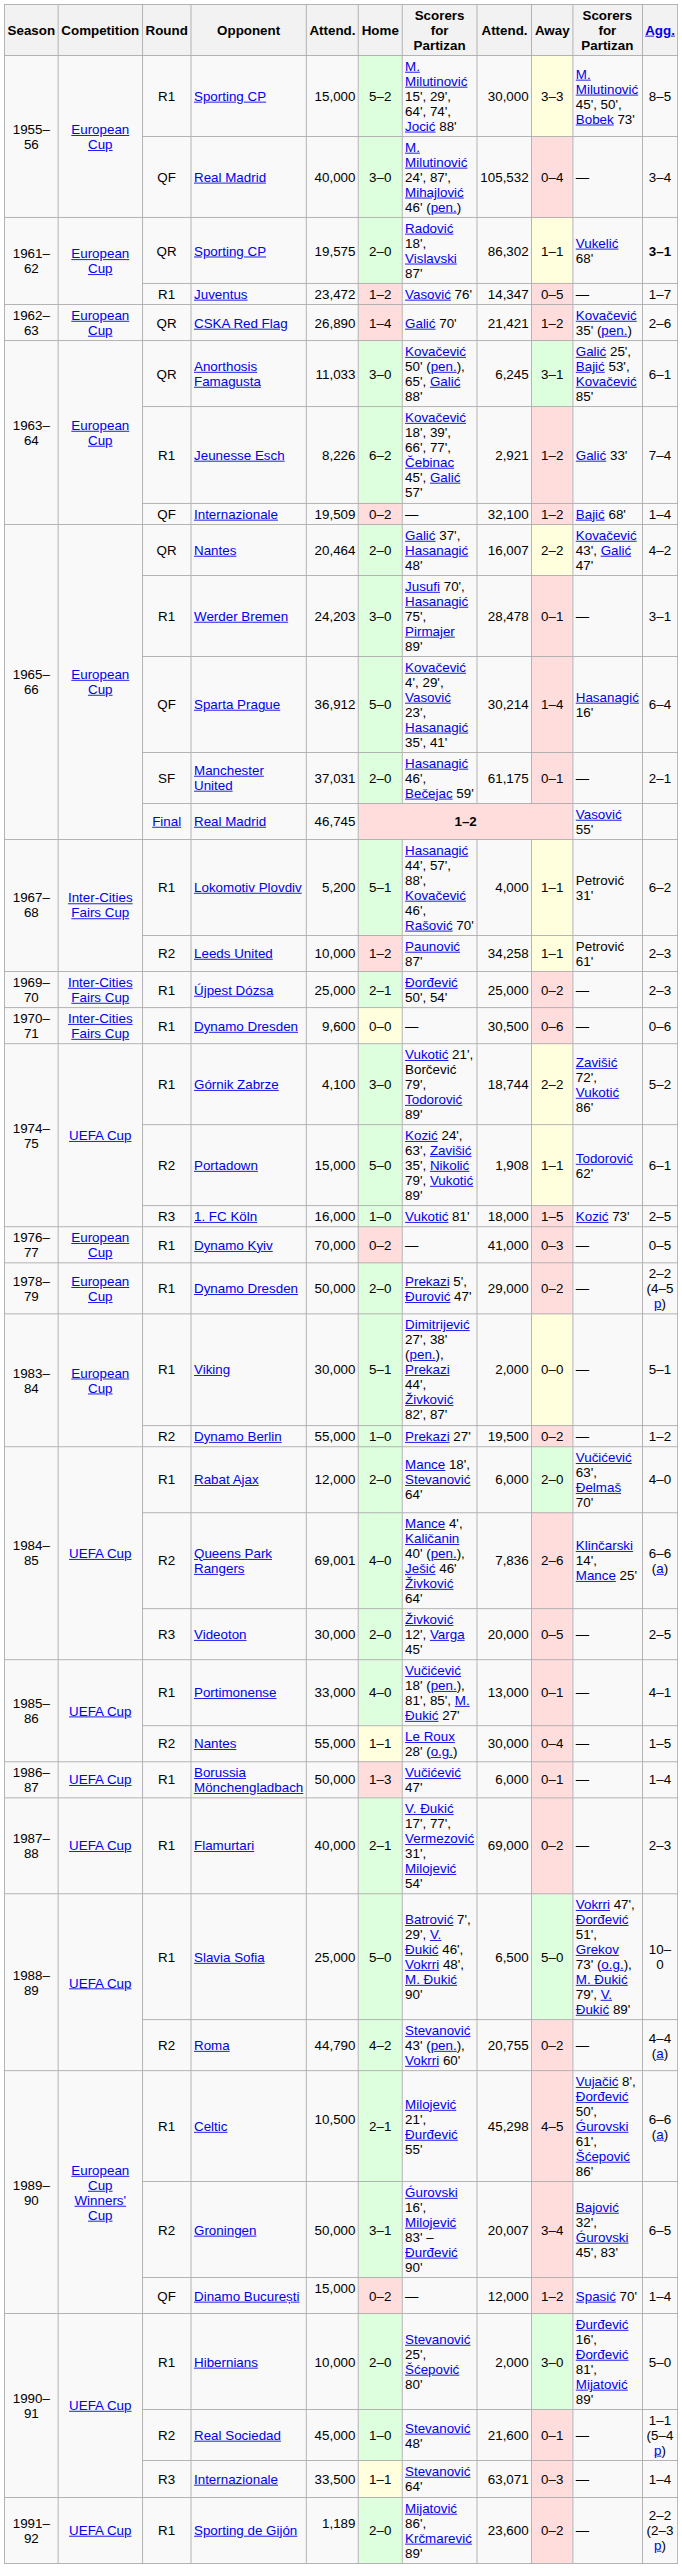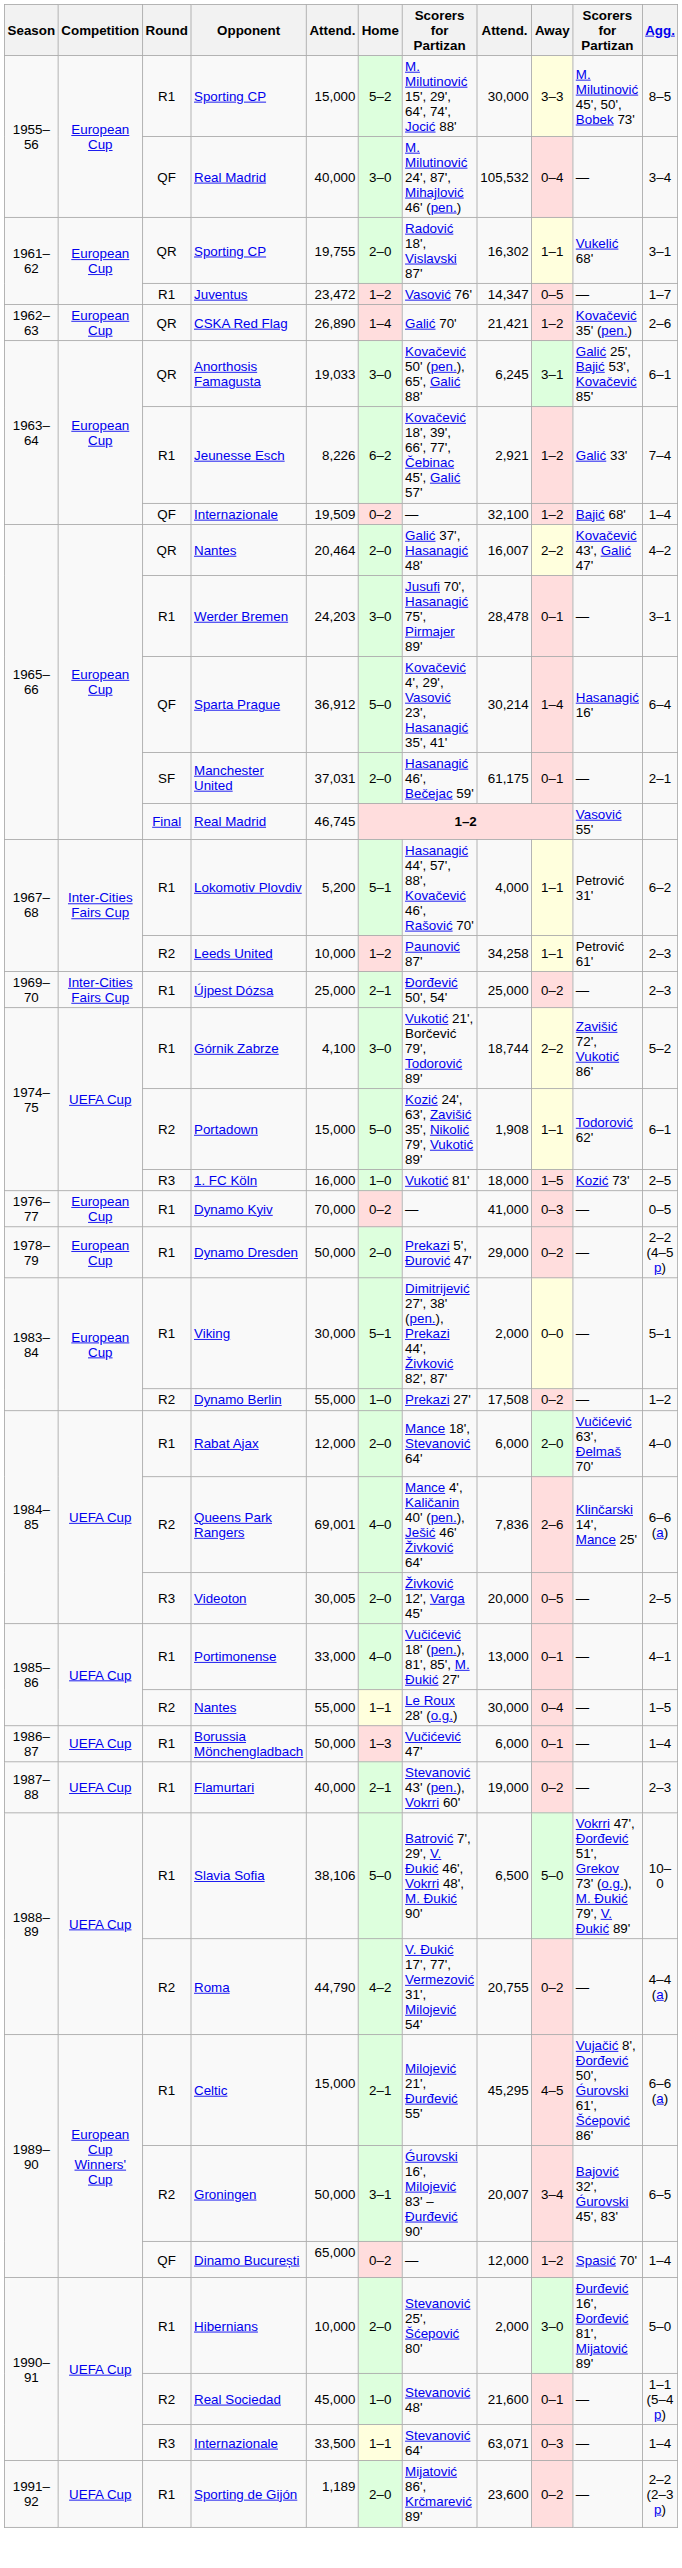 <table class="wikitable" style="font-size:95%; text-align: center;">
 <tr>
 <th width="60">Season</th>
 <th width="150">Competition</th>
 <th width="30">Round</th>
 <th width="150">Opponent</th>
 <th width="50">Attend.</th>
 <th width="30">Home</th>
 <th width="290">Scorers for Partizan</th>
 <th width="50">Attend.</th>
 <th width="30">Away</th>
 <th width="290">Scorers for Partizan</th>
 <th width="75"><a href='#'>Agg.</a></th>
 </tr>
 <tr>
 <td rowspan=2>1955–56</td>
 <td rowspan=2><a href='#'>European Cup</a></td>
 <td>R1</td>
 <td align="left"> <a href='#'>Sporting CP</a></td>
 <td align="right">15,000</td>
 <td bgcolor="#ddffdd">5–2</td>
 <td align="left"><a href='#'>M. Milutinović</a> 15', 29', 64', 74', <a href='#'>Jocić</a> 88'</td>
 <td align="right">30,000</td>
 <td bgcolor="#ffffdd">3–3</td>
 <td align="left"><a href='#'>M. Milutinović</a> 45', 50', <a href='#'>Bobek</a> 73'</td>
 <td>8–5</td>
 </tr>
 <tr>
 <td>QF</td>
 <td align="left"> <a href='#'>Real Madrid</a></td>
 <td align="right">40,000</td>
 <td bgcolor="#ddffdd">3–0</td>
 <td align="left"><a href='#'>M. Milutinović</a> 24', 87', <a href='#'>Mihajlović</a> 46' (<a href='#'>pen.</a>)</td>
 <td align="right">105,532</td>
 <td bgcolor="#ffdddd">0–4</td>
 <td align="left">—</td>
 <td>3–4</td>
 </tr>
 <tr>
 <td rowspan=2>1961–62</td>
 <td rowspan=2><a href='#'>European Cup</a></td>
 <td>QR</td>
 <td align="left"> <a href='#'>Sporting CP</a></td>
-<td align="right">19,575</td>
+<td align="right">19,755</td>
 <td bgcolor="#ddffdd">2–0</td>
 <td align="left"><a href='#'>Radović</a> 18', <a href='#'>Vislavski</a> 87'</td>
-<td align="right">86,302</td>
+<td align="right">16,302</td>
 <td bgcolor="#ffffdd">1–1</td>
 <td align="left"><a href='#'>Vukelić</a> 68'</td>
-<td><strong>3–1</strong></td>
+<td>3–1</td>
 </tr>
 <tr>
 <td>R1</td>
 <td align="left"> <a href='#'>Juventus</a></td>
 <td align="right">23,472</td>
 <td bgcolor="#ffdddd">1–2</td>
 <td align="left"><a href='#'>Vasović</a> 76'</td>
 <td align="right">14,347</td>
 <td bgcolor="#ffdddd">0–5</td>
 <td align="left">—</td>
 <td>1–7</td>
 </tr>
 <tr>
 <td rowspan=1>1962–63</td>
 <td rowspan=1><a href='#'>European Cup</a></td>
 <td>QR</td>
 <td align="left"> <a href='#'>CSKA Red Flag</a></td>
 <td align="right">26,890</td>
 <td bgcolor="#ffdddd">1–4</td>
 <td align="left"><a href='#'>Galić</a> 70'</td>
 <td align="right">21,421</td>
 <td bgcolor="#ffdddd">1–2</td>
 <td align="left"><a href='#'>Kovačević</a> 35' (<a href='#'>pen.</a>)</td>
 <td>2–6</td>
 </tr>
 <tr>
 <td rowspan=3>1963–64</td>
 <td rowspan=3><a href='#'>European Cup</a></td>
 <td>QR</td>
 <td align="left"> <a href='#'>Anorthosis Famagusta</a></td>
-<td align="right">11,033</td>
+<td align="right">19,033</td>
 <td bgcolor="#ddffdd">3–0</td>
 <td align="left"><a href='#'>Kovačević</a> 50' (<a href='#'>pen.</a>), 65', <a href='#'>Galić</a> 88'</td>
 <td align="right">6,245</td>
 <td bgcolor="#ddffdd">3–1</td>
 <td align="left"><a href='#'>Galić</a> 25', <a href='#'>Bajić</a> 53', <a href='#'>Kovačević</a> 85'</td>
 <td>6–1</td>
 </tr>
 <tr>
 <td>R1</td>
 <td align="left"> <a href='#'>Jeunesse Esch</a></td>
 <td align="right">8,226</td>
 <td bgcolor="#ddffdd">6–2</td>
 <td align="left"><a href='#'>Kovačević</a> 18', 39', 66', 77', <a href='#'>Čebinac</a> 45', <a href='#'>Galić</a> 57'</td>
 <td align="right">2,921</td>
 <td bgcolor="#ffdddd">1–2</td>
 <td align="left"><a href='#'>Galić</a> 33'</td>
 <td>7–4</td>
 </tr>
 <tr>
 <td>QF</td>
 <td align="left"> <a href='#'>Internazionale</a></td>
 <td align="right">19,509</td>
 <td bgcolor="#ffdddd">0–2</td>
 <td align="left">—</td>
 <td align="right">32,100</td>
 <td bgcolor="#ffdddd">1–2</td>
 <td align="left"><a href='#'>Bajić</a> 68'</td>
 <td>1–4</td>
 </tr>
 <tr>
 <td rowspan=5>1965–66</td>
 <td rowspan=5><a href='#'>European Cup</a></td>
 <td>QR</td>
 <td align="left"> <a href='#'>Nantes</a></td>
 <td align="right">20,464</td>
 <td bgcolor="#ddffdd">2–0</td>
 <td align="left"><a href='#'>Galić</a> 37', <a href='#'>Hasanagić</a> 48'</td>
 <td align="right">16,007</td>
 <td bgcolor="#ffffdd">2–2</td>
 <td align="left"><a href='#'>Kovačević</a> 43', <a href='#'>Galić</a> 47'</td>
 <td>4–2</td>
 </tr>
 <tr>
 <td>R1</td>
 <td align="left"> <a href='#'>Werder Bremen</a></td>
 <td align="right">24,203</td>
 <td bgcolor="#ddffdd">3–0</td>
 <td align="left"><a href='#'>Jusufi</a> 70', <a href='#'>Hasanagić</a> 75', <a href='#'>Pirmajer</a> 89'</td>
 <td align="right">28,478</td>
 <td bgcolor="#ffdddd">0–1</td>
 <td align="left">—</td>
 <td>3–1</td>
 </tr>
 <tr>
 <td>QF</td>
 <td align="left"> <a href='#'>Sparta Prague</a></td>
 <td align="right">36,912</td>
 <td bgcolor="#ddffdd">5–0</td>
 <td align="left"><a href='#'>Kovačević</a> 4', 29', <a href='#'>Vasović</a> 23', <a href='#'>Hasanagić</a> 35', 41'</td>
 <td align="right">30,214</td>
 <td bgcolor="#ffdddd">1–4</td>
 <td align="left"><a href='#'>Hasanagić</a> 16'</td>
 <td>6–4</td>
 </tr>
 <tr>
 <td>SF</td>
 <td align="left"> <a href='#'>Manchester United</a></td>
 <td align="right">37,031</td>
 <td bgcolor="#ddffdd">2–0</td>
 <td align="left"><a href='#'>Hasanagić</a> 46', <a href='#'>Bečejac</a> 59'</td>
 <td align="right">61,175</td>
 <td bgcolor="#ffdddd">0–1</td>
 <td align="left">—</td>
 <td>2–1</td>
 </tr>
 <tr>
 <td><a href='#'>Final</a></td>
 <td align="left"> <a href='#'>Real Madrid</a></td>
 <td align="right">46,745</td>
 <td bgcolor=ffdddd colspan=4><strong>1–2</strong></td>
 <td align="left"><a href='#'>Vasović</a> 55'</td>
 </tr>
 <tr>
 <td rowspan=2>1967–68</td>
 <td rowspan=2><a href='#'>Inter-Cities Fairs Cup</a></td>
 <td>R1</td>
 <td align="left"> <a href='#'>Lokomotiv Plovdiv</a></td>
 <td align="right">5,200</td>
 <td bgcolor="#ddffdd">5–1</td>
 <td align="left"><a href='#'>Hasanagić</a> 44', 57', 88', <a href='#'>Kovačević</a> 46', <a href='#'>Rašović</a> 70'</td>
 <td align="right">4,000</td>
 <td bgcolor="#ffffdd">1–1</td>
 <td align="left">Petrović 31'</td>
 <td>6–2</td>
 </tr>
 <tr>
 <td>R2</td>
 <td align="left"> <a href='#'>Leeds United</a></td>
 <td align="right">10,000</td>
 <td bgcolor="#ffdddd">1–2</td>
 <td align="left"><a href='#'>Paunović</a> 87'</td>
 <td align="right">34,258</td>
 <td bgcolor="#ffffdd">1–1</td>
 <td align="left">Petrović 61'</td>
 <td>2–3</td>
 </tr>
 <tr>
 <td rowspan=1>1969–70</td>
 <td rowspan=1><a href='#'>Inter-Cities Fairs Cup</a></td>
 <td>R1</td>
 <td align="left"> <a href='#'>Újpest Dózsa</a></td>
 <td align="right">25,000</td>
 <td bgcolor="#ddffdd">2–1</td>
 <td align="left"><a href='#'>Đorđević</a> 50', 54'</td>
 <td align="right">25,000</td>
 <td bgcolor="#ffdddd">0–2</td>
 <td align="left">—</td>
 <td>2–3</td>
 </tr>
 <tr>
-<td rowspan=1>1970–71</td>
-<td rowspan=1><a href='#'>Inter-Cities Fairs Cup</a></td>
-<td>R1</td>
-<td align="left"> <a href='#'>Dynamo Dresden</a></td>
-<td align="right">9,600</td>
-<td bgcolor="#ffffdd">0–0</td>
-<td align="left">—</td>
-<td align="right">30,500</td>
-<td bgcolor="#ffdddd">0–6</td>
-<td align="left">—</td>
-<td>0–6</td>
-</tr>
-<tr>
 <td rowspan=3>1974–75</td>
 <td rowspan=3><a href='#'>UEFA Cup</a></td>
 <td>R1</td>
 <td align="left"> <a href='#'>Górnik Zabrze</a></td>
 <td align="right">4,100</td>
 <td bgcolor="#ddffdd">3–0</td>
 <td align="left"><a href='#'>Vukotić</a> 21', Borčević 79', <a href='#'>Todorović</a> 89'</td>
 <td align="right">18,744</td>
 <td bgcolor="#ffffdd">2–2</td>
 <td align="left"><a href='#'>Zavišić</a> 72', <a href='#'>Vukotić</a> 86'</td>
 <td>5–2</td>
 </tr>
 <tr>
 <td>R2</td>
 <td align="left"> <a href='#'>Portadown</a></td>
 <td align="right">15,000</td>
 <td bgcolor="#ddffdd">5–0</td>
 <td align="left"><a href='#'>Kozić</a> 24', 63', <a href='#'>Zavišić</a> 35', <a href='#'>Nikolić</a> 79', <a href='#'>Vukotić</a> 89'</td>
 <td align="right">1,908</td>
 <td bgcolor="#ffffdd">1–1</td>
 <td align="left"><a href='#'>Todorović</a> 62'</td>
 <td>6–1</td>
 </tr>
 <tr>
 <td>R3</td>
 <td align="left"> <a href='#'>1. FC Köln</a></td>
 <td align="right">16,000</td>
 <td bgcolor="#ddffdd">1–0</td>
 <td align="left"><a href='#'>Vukotić</a> 81'</td>
 <td align="right">18,000</td>
 <td bgcolor="#ffdddd">1–5</td>
 <td align="left"><a href='#'>Kozić</a> 73'</td>
 <td>2–5</td>
 </tr>
 <tr>
 <td rowspan=1>1976–77</td>
 <td rowspan=1><a href='#'>European Cup</a></td>
 <td>R1</td>
 <td align="left"> <a href='#'>Dynamo Kyiv</a></td>
 <td align="right">70,000</td>
 <td bgcolor="#ffdddd">0–2</td>
 <td align="left">—</td>
 <td align="right">41,000</td>
 <td bgcolor="#ffdddd">0–3</td>
 <td align="left">—</td>
 <td>0–5</td>
 </tr>
 <tr>
 <td rowspan=1>1978–79</td>
 <td rowspan=1><a href='#'>European Cup</a></td>
 <td>R1</td>
 <td align="left"> <a href='#'>Dynamo Dresden</a></td>
 <td align="right">50,000</td>
 <td bgcolor="#ddffdd">2–0</td>
 <td align="left"><a href='#'>Prekazi</a> 5', <a href='#'>Đurović</a> 47'</td>
 <td align="right">29,000</td>
 <td bgcolor="#ffdddd">0–2</td>
 <td align="left">—</td>
 <td>2–2 (4–5 <a href='#'>p</a>)</td>
 </tr>
 <tr>
 <td rowspan=2>1983–84</td>
 <td rowspan=2><a href='#'>European Cup</a></td>
 <td>R1</td>
 <td align="left"> <a href='#'>Viking</a></td>
 <td align="right">30,000</td>
 <td bgcolor="#ddffdd">5–1</td>
 <td align="left"><a href='#'>Dimitrijević</a> 27', 38' (<a href='#'>pen.</a>), <a href='#'>Prekazi</a> 44', <a href='#'>Živković</a> 82', 87'</td>
 <td align="right">2,000</td>
 <td bgcolor="#ffffdd">0–0</td>
 <td align="left">—</td>
 <td>5–1</td>
 </tr>
 <tr>
 <td>R2</td>
 <td align="left"> <a href='#'>Dynamo Berlin</a></td>
 <td align="right">55,000</td>
 <td bgcolor="#ddffdd">1–0</td>
 <td align="left"><a href='#'>Prekazi</a> 27'</td>
-<td align="right">19,500</td>
+<td align="right">17,508</td>
 <td bgcolor="#ffdddd">0–2</td>
 <td align="left">—</td>
 <td>1–2</td>
 </tr>
 <tr>
 <td rowspan=3>1984–85</td>
 <td rowspan=3><a href='#'>UEFA Cup</a></td>
 <td>R1</td>
 <td align="left"> <a href='#'>Rabat Ajax</a></td>
 <td align="right">12,000</td>
 <td bgcolor="#ddffdd">2–0</td>
 <td align="left"><a href='#'>Mance</a> 18', <a href='#'>Stevanović</a> 64'</td>
 <td align="right">6,000</td>
 <td bgcolor="#ddffdd">2–0</td>
 <td align="left"><a href='#'>Vučićević</a> 63', <a href='#'>Đelmaš</a> 70'</td>
 <td>4–0</td>
 </tr>
 <tr>
 <td>R2</td>
 <td align="left"> <a href='#'>Queens Park Rangers</a></td>
 <td align="right">69,001</td>
 <td bgcolor="#ddffdd">4–0</td>
 <td align="left"><a href='#'>Mance</a> 4', <a href='#'>Kaličanin</a> 40' (<a href='#'>pen.</a>), <a href='#'>Ješić</a> 46' <a href='#'>Živković</a> 64'</td>
 <td align="right">7,836</td>
 <td bgcolor="#ffdddd">2–6</td>
 <td align="left"><a href='#'>Klinčarski</a> 14', <a href='#'>Mance</a> 25'</td>
 <td>6–6 (<a href='#'>a</a>)</td>
 </tr>
 <tr>
 <td>R3</td>
 <td align="left"> <a href='#'>Videoton</a></td>
-<td align="right">30,000</td>
+<td align="right">30,005</td>
 <td bgcolor="#ddffdd">2–0</td>
 <td align="left"><a href='#'>Živković</a> 12', <a href='#'>Varga</a> 45'</td>
 <td align="right">20,000</td>
 <td bgcolor="#ffdddd">0–5</td>
 <td align="left">—</td>
 <td>2–5</td>
 </tr>
 <tr>
 <td rowspan=2>1985–86</td>
 <td rowspan=2><a href='#'>UEFA Cup</a></td>
 <td>R1</td>
 <td align="left"> <a href='#'>Portimonense</a></td>
 <td align="right">33,000</td>
 <td bgcolor="#ddffdd">4–0</td>
 <td align="left"><a href='#'>Vučićević</a> 18' (<a href='#'>pen.</a>), 81', 85', <a href='#'>M. Đukić</a> 27'</td>
 <td align="right">13,000</td>
 <td bgcolor="#ffdddd">0–1</td>
 <td align="left">—</td>
 <td>4–1</td>
 </tr>
 <tr>
 <td>R2</td>
 <td align="left"> <a href='#'>Nantes</a></td>
 <td align="right">55,000</td>
 <td bgcolor="#ffffdd">1–1</td>
 <td align="left"><a href='#'>Le Roux</a> 28' (<a href='#'>o.g.</a>)</td>
 <td align="right">30,000</td>
 <td bgcolor="#ffdddd">0–4</td>
 <td align="left">—</td>
 <td>1–5</td>
 </tr>
 <tr>
 <td rowspan=1>1986–87</td>
 <td rowspan=1><a href='#'>UEFA Cup</a></td>
 <td>R1</td>
 <td align="left"> <a href='#'>Borussia Mönchengladbach</a></td>
 <td align="right">50,000</td>
 <td bgcolor="#ffdddd">1–3</td>
 <td align="left"><a href='#'>Vučićević</a> 47'</td>
 <td align="right">6,000</td>
 <td bgcolor="#ffdddd">0–1</td>
 <td align="left">—</td>
 <td>1–4</td>
 </tr>
 <tr>
 <td rowspan=1>1987–88</td>
 <td rowspan=1><a href='#'>UEFA Cup</a></td>
 <td>R1</td>
 <td align="left"> <a href='#'>Flamurtari</a></td>
 <td align="right">40,000</td>
 <td bgcolor="#ddffdd">2–1</td>
-<td align="left"><a href='#'>V. Đukić</a> 17', 77', <a href='#'>Vermezović</a> 31', <a href='#'>Milojević</a> 54'</td>
-<td align="right">69,000</td>
+<td align="left"><a href='#'>Stevanović</a> 43' (<a href='#'>pen.</a>), <a href='#'>Vokrri</a> 60'</td>
+<td align="right">19,000</td>
 <td bgcolor="#ffdddd">0–2</td>
 <td align="left">—</td>
 <td>2–3</td>
 </tr>
 <tr>
 <td rowspan=2>1988–89</td>
 <td rowspan=2><a href='#'>UEFA Cup</a></td>
 <td>R1</td>
 <td align="left"> <a href='#'>Slavia Sofia</a></td>
-<td align="right">25,000</td>
+<td align="right">38,106</td>
 <td bgcolor="#ddffdd">5–0</td>
 <td align="left"><a href='#'>Batrović</a> 7', 29', <a href='#'>V. Đukić</a> 46', <a href='#'>Vokrri</a> 48', <a href='#'>M. Đukić</a> 90'</td>
 <td align="right">6,500</td>
 <td bgcolor="#ddffdd">5–0</td>
 <td align="left"><a href='#'>Vokrri</a> 47', <a href='#'>Đorđević</a> 51', <a href='#'>Grekov</a> 73' (<a href='#'>o.g.</a>), <a href='#'>M. Đukić</a> 79', <a href='#'>V. Đukić</a> 89'</td>
 <td>10–0</td>
 </tr>
 <tr>
 <td>R2</td>
 <td align="left"> <a href='#'>Roma</a></td>
 <td align="right">44,790</td>
 <td bgcolor="#ddffdd">4–2</td>
-<td align="left"><a href='#'>Stevanović</a> 43' (<a href='#'>pen.</a>), <a href='#'>Vokrri</a> 60'</td>
+<td align="left"><a href='#'>V. Đukić</a> 17', 77', <a href='#'>Vermezović</a> 31', <a href='#'>Milojević</a> 54'</td>
 <td align="right">20,755</td>
 <td bgcolor="#ffdddd">0–2</td>
 <td align="left">—</td>
 <td>4–4 (<a href='#'>a</a>)</td>
 </tr>
 <tr>
 <td rowspan=3>1989–90</td>
 <td rowspan=3><a href='#'>European Cup Winners' Cup</a></td>
 <td>R1</td>
 <td align="left"> <a href='#'>Celtic</a></td>
-<td align="right">10,500<br><br></td>
+<td align="right">15,000<br><br></td>
 <td bgcolor="#ddffdd">2–1</td>
 <td align="left"><a href='#'>Milojević</a> 21', <a href='#'>Đurđević</a> 55'</td>
-<td align="right">45,298</td>
+<td align="right">45,295</td>
 <td bgcolor="#ffdddd">4–5</td>
 <td align="left"><a href='#'>Vujačić</a> 8', <a href='#'>Đorđević</a> 50', <a href='#'>Ǵurovski</a> 61', <a href='#'>Šćepović</a> 86'</td>
 <td>6–6 (<a href='#'>a</a>)</td>
 </tr>
 <tr>
 <td>R2</td>
 <td align="left"> <a href='#'>Groningen</a></td>
 <td align="right">50,000</td>
 <td bgcolor="#ddffdd">3–1</td>
 <td align="left"><a href='#'>Ǵurovski</a> 16', <a href='#'>Milojević</a> 83' – <a href='#'>Đurđević</a> 90'</td>
 <td align="right">20,007</td>
 <td bgcolor="#ffdddd">3–4</td>
 <td align="left"><a href='#'>Bajović</a> 32', <a href='#'>Ǵurovski</a> 45', 83'</td>
 <td>6–5</td>
 </tr>
 <tr>
 <td>QF</td>
 <td align="left"> <a href='#'>Dinamo București</a></td>
-<td align="right">15,000<br><br></td>
+<td align="right">65,000<br><br></td>
 <td bgcolor="#ffdddd">0–2</td>
 <td align="left">—</td>
 <td align="right">12,000</td>
 <td bgcolor="#ffdddd">1–2</td>
 <td align="left"><a href='#'>Spasić</a> 70'</td>
 <td>1–4</td>
 </tr>
 <tr>
 <td rowspan=3>1990–91</td>
 <td rowspan=3><a href='#'>UEFA Cup</a></td>
 <td>R1</td>
 <td align="left"> <a href='#'>Hibernians</a></td>
 <td align="right">10,000</td>
 <td bgcolor="#ddffdd">2–0</td>
 <td align="left"><a href='#'>Stevanović</a> 25', <a href='#'>Šćepović</a> 80'</td>
 <td align="right">2,000</td>
 <td bgcolor="#ddffdd">3–0</td>
 <td align="left"><a href='#'>Đurđević</a> 16', <a href='#'>Đorđević</a> 81', <a href='#'>Mijatović</a> 89'</td>
 <td>5–0</td>
 </tr>
 <tr>
 <td>R2</td>
 <td align="left"> <a href='#'>Real Sociedad</a></td>
 <td align="right">45,000</td>
 <td bgcolor="#ddffdd">1–0</td>
 <td align="left"><a href='#'>Stevanović</a> 48'</td>
 <td align="right">21,600</td>
 <td bgcolor="#ffdddd">0–1</td>
 <td align="left">—</td>
 <td>1–1 (5–4 <a href='#'>p</a>)</td>
 </tr>
 <tr>
 <td>R3</td>
 <td align="left"> <a href='#'>Internazionale</a></td>
 <td align="right">33,500</td>
 <td bgcolor="#ffffdd">1–1</td>
 <td align="left"><a href='#'>Stevanović</a> 64'</td>
 <td align="right">63,071</td>
 <td bgcolor="#ffdddd">0–3</td>
 <td align="left">—</td>
 <td>1–4</td>
 </tr>
 <tr>
 <td rowspan=1>1991–92</td>
 <td rowspan=1><a href='#'>UEFA Cup</a></td>
 <td>R1</td>
 <td align="left"> <a href='#'>Sporting de Gijón</a></td>
 <td align="right">1,189<br><br></td>
 <td bgcolor="#ddffdd">2–0</td>
 <td align="left"><a href='#'>Mijatović</a> 86', <a href='#'>Krčmarević</a> 89'</td>
 <td align="right">23,600</td>
 <td bgcolor="#ffdddd">0–2</td>
 <td align="left">—</td>
 <td>2–2 (2–3 <a href='#'>p</a>)</td>
 </tr>
 </table>
